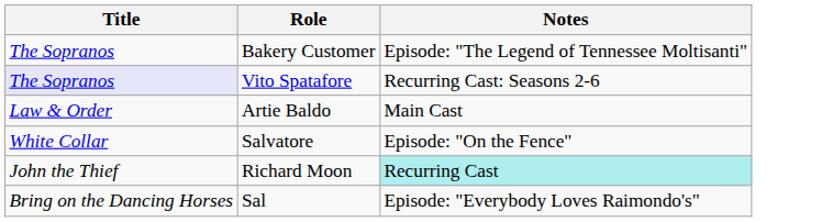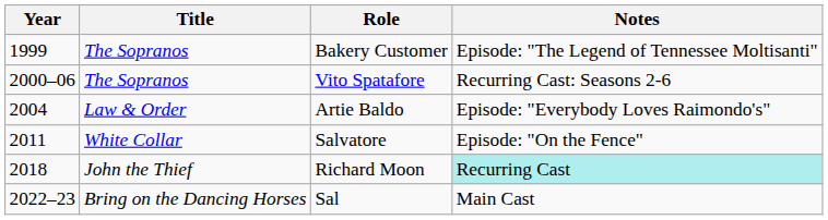 <table class="wikitable sortable">
 <tr>
+<th>Year</th>
 <th>Title</th>
 <th>Role</th>
 <th>Notes</th>
 </tr>
 <tr>
+<td>1999</td>
 <td><em><a href='#'>The Sopranos</a></em></td>
 <td>Bakery Customer</td>
 <td>Episode: "The Legend of Tennessee Moltisanti"</td>
 </tr>
 <tr>
-<td style="background: lavender;"><em><a href='#'>The Sopranos</a></em></td>
+<td>2000–06</td>
+<td><em><a href='#'>The Sopranos</a></em></td>
 <td><a href='#'>Vito Spatafore</a></td>
 <td>Recurring Cast: Seasons 2-6</td>
 </tr>
 <tr>
+<td>2004</td>
 <td><em><a href='#'>Law & Order</a></em></td>
 <td>Artie Baldo</td>
-<td>Main Cast</td>
+<td>Episode: "Everybody Loves Raimondo's"</td>
 </tr>
 <tr>
+<td>2011</td>
 <td><em><a href='#'>White Collar</a></em></td>
 <td>Salvatore</td>
 <td>Episode: "On the Fence"</td>
 </tr>
 <tr>
+<td>2018</td>
 <td><em>John the Thief</em></td>
 <td>Richard Moon</td>
 <td style="background: paleturquoise;">Recurring Cast</td>
 </tr>
 <tr>
+<td>2022–23</td>
 <td><em>Bring on the Dancing Horses</em></td>
 <td>Sal</td>
-<td>Episode: "Everybody Loves Raimondo's"</td>
+<td>Main Cast</td>
 </tr>
 </table>
